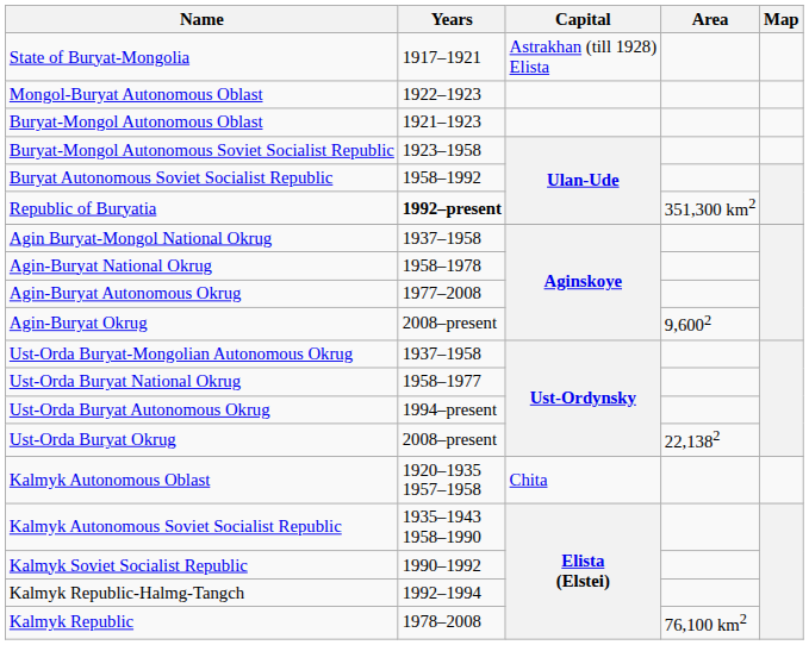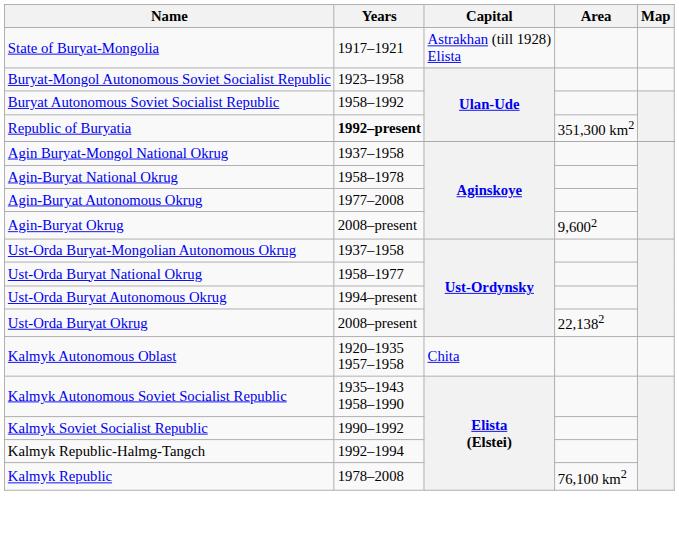 <table class="wikitable">
 <tr>
 <th>Name</th>
 <th>Years</th>
 <th>Capital</th>
 <th>Area</th>
 <th>Map</th>
 </tr>
 <tr>
 <td><a href='#'>State of Buryat-Mongolia</a></td>
 <td>1917–1921</td>
 <td><a href='#'>Astrakhan</a> (till 1928)<br><a href='#'>Elista</a></td>
-<td></td>
-<td></td>
-</tr>
-<tr>
-<td><a href='#'>Mongol-Buryat Autonomous Oblast</a></td>
-<td>1922–1923</td>
-<td></td>
-<td></td>
-<td></td>
-</tr>
-<tr>
-<td><a href='#'>Buryat-Mongol Autonomous Oblast</a></td>
-<td>1921–1923</td>
-<td></td>
 <td></td>
 <td></td>
 </tr>
 <tr>
 <td><a href='#'>Buryat-Mongol Autonomous Soviet Socialist Republic</a></td>
 <td>1923–1958</td>
 <th rowspan=3><a href='#'>Ulan-Ude</a></th>
 <td></td>
 <td></td>
 </tr>
 <tr>
 <td><a href='#'>Buryat Autonomous Soviet Socialist Republic</a></td>
 <td>1958–1992</td>
 <td></td>
 <th rowspan=2></th>
 </tr>
 <tr>
 <td><a href='#'>Republic of Buryatia</a></td>
 <td><strong>1992–present</strong></td>
 <td>351,300 km<sup>2</sup><br></td>
 </tr>
 <tr>
 </tr>
 <tr>
 <td><a href='#'>Agin Buryat-Mongol National Okrug</a></td>
 <td>1937–1958</td>
 <th rowspan=4><a href='#'>Aginskoye</a></th>
 <td></td>
 <th rowspan=4></th>
 </tr>
 <tr>
 <td><a href='#'>Agin-Buryat National Okrug</a></td>
 <td>1958–1978</td>
 <td></td>
 </tr>
 <tr>
 <td><a href='#'>Agin-Buryat Autonomous Okrug</a></td>
 <td>1977–2008</td>
 <td></td>
 </tr>
 <tr>
 <td><a href='#'>Agin-Buryat Okrug</a></td>
 <td>2008–present</td>
 <td>9,600<sup>2</sup><br></td>
 </tr>
 <tr>
 <td><a href='#'>Ust-Orda Buryat-Mongolian Autonomous Okrug</a></td>
 <td>1937–1958</td>
 <th rowspan=4><a href='#'>Ust-Ordynsky</a></th>
 <td></td>
 <th rowspan=4></th>
 </tr>
 <tr>
 <td><a href='#'>Ust-Orda Buryat National Okrug</a></td>
 <td>1958–1977</td>
 <td></td>
 </tr>
 <tr>
 <td><a href='#'>Ust-Orda Buryat Autonomous Okrug</a></td>
 <td>1994–present</td>
 <td></td>
 </tr>
 <tr>
 <td><a href='#'>Ust-Orda Buryat Okrug</a></td>
 <td>2008–present</td>
 <td>22,138<sup>2</sup><br></td>
 </tr>
 <tr>
 <td><a href='#'>Kalmyk Autonomous Oblast</a></td>
 <td>1920–1935<br>1957–1958</td>
 <td><a href='#'>Chita</a></td>
 <td></td>
 <td></td>
 </tr>
 <tr>
 <td><a href='#'>Kalmyk Autonomous Soviet Socialist Republic</a></td>
 <td>1935–1943<br>1958–1990</td>
 <th rowspan=4><a href='#'>Elista</a><br>(Elstei)</th>
 <td></td>
 <th rowspan=4></th>
 </tr>
 <tr>
 <td><a href='#'>Kalmyk Soviet Socialist Republic</a></td>
 <td>1990–1992</td>
 <td></td>
 </tr>
 <tr>
 <td>Kalmyk Republic-Halmg-Tangch</td>
 <td>1992–1994</td>
 <td></td>
 </tr>
 <tr>
 <td><a href='#'>Kalmyk Republic</a></td>
 <td>1978–2008</td>
 <td>76,100 km<sup>2</sup><br></td>
 </tr>
 </table>
